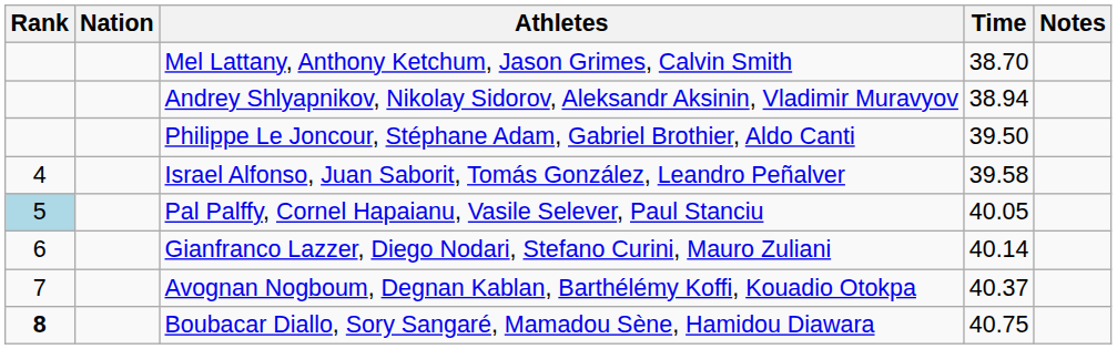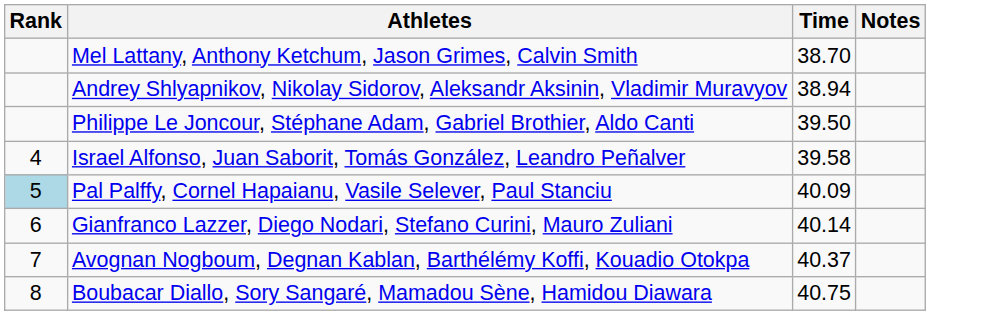 <table class="wikitable sortable" style="text-align:center">
 <tr>
 <th>Rank</th>
-<th>Nation</th>
 <th>Athletes</th>
 <th>Time</th>
 <th>Notes</th>
 </tr>
 <tr>
 <td></td>
-<td align=left></td>
 <td align=left><a href='#'>Mel Lattany</a>, <a href='#'>Anthony Ketchum</a>, <a href='#'>Jason Grimes</a>, <a href='#'>Calvin Smith</a></td>
 <td>38.70</td>
 <td></td>
 </tr>
 <tr>
 <td></td>
-<td align=left></td>
 <td align=left><a href='#'>Andrey Shlyapnikov</a>, <a href='#'>Nikolay Sidorov</a>, <a href='#'>Aleksandr Aksinin</a>, <a href='#'>Vladimir Muravyov</a></td>
 <td>38.94</td>
 <td></td>
 </tr>
 <tr>
 <td></td>
-<td align=left></td>
 <td align=left><a href='#'>Philippe Le Joncour</a>, <a href='#'>Stéphane Adam</a>, <a href='#'>Gabriel Brothier</a>, <a href='#'>Aldo Canti</a></td>
 <td>39.50</td>
 <td></td>
 </tr>
 <tr>
 <td>4</td>
-<td align=left></td>
 <td align=left><a href='#'>Israel Alfonso</a>, <a href='#'>Juan Saborit</a>, <a href='#'>Tomás González</a>, <a href='#'>Leandro Peñalver</a></td>
 <td>39.58</td>
 <td></td>
 </tr>
 <tr>
 <td style="background: lightblue;">5</td>
-<td align=left></td>
 <td align=left><a href='#'>Pal Palffy</a>, <a href='#'>Cornel Hapaianu</a>, <a href='#'>Vasile Selever</a>, <a href='#'>Paul Stanciu</a></td>
-<td>40.05</td>
+<td>40.09</td>
 <td></td>
 </tr>
 <tr>
 <td>6</td>
-<td align=left></td>
 <td align=left><a href='#'>Gianfranco Lazzer</a>, <a href='#'>Diego Nodari</a>, <a href='#'>Stefano Curini</a>, <a href='#'>Mauro Zuliani</a></td>
 <td>40.14</td>
 <td></td>
 </tr>
 <tr>
 <td>7</td>
-<td align=left></td>
 <td align=left><a href='#'>Avognan Nogboum</a>, <a href='#'>Degnan Kablan</a>, <a href='#'>Barthélémy Koffi</a>, <a href='#'>Kouadio Otokpa</a></td>
 <td>40.37</td>
 <td></td>
 </tr>
 <tr>
-<td><strong>8</strong></td>
-<td align=left></td>
+<td>8</td>
 <td align=left><a href='#'>Boubacar Diallo</a>, <a href='#'>Sory Sangaré</a>, <a href='#'>Mamadou Sène</a>, <a href='#'>Hamidou Diawara</a></td>
 <td>40.75</td>
 <td></td>
 </tr>
 </table>
